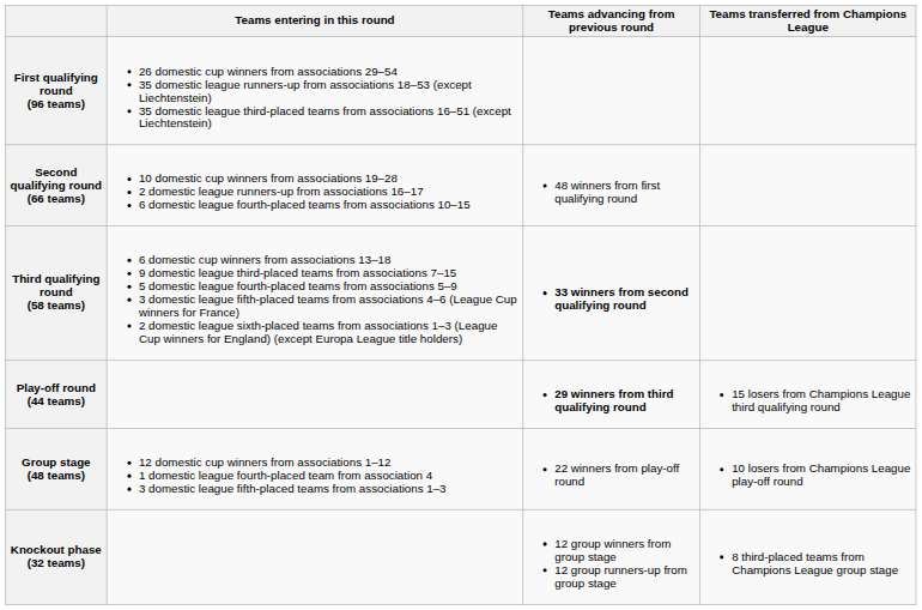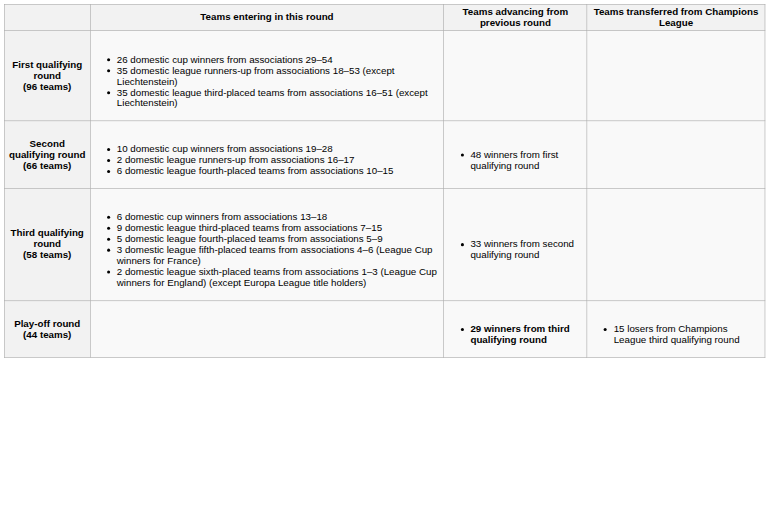 <table class="wikitable">
 <tr>
 <th></th>
 <th>Teams entering in this round</th>
 <th>Teams advancing from previous round</th>
 <th>Teams transferred from Champions League</th>
 </tr>
 <tr>
 <th>First qualifying round<br>(96 teams)</th>
 <td><br><ul><li>26 domestic cup winners from associations 29–54</li><li>35 domestic league runners-up from associations 18–53 (except Liechtenstein)</li><li>35 domestic league third-placed teams from associations 16–51 (except Liechtenstein)</li></ul></td>
 <td></td>
 <td></td>
 </tr>
 <tr>
 <th>Second qualifying round<br>(66 teams)</th>
 <td><br><ul><li>10 domestic cup winners from associations 19–28</li><li>2 domestic league runners-up from associations 16–17</li><li>6 domestic league fourth-placed teams from associations 10–15</li></ul></td>
 <td><br><ul><li>48 winners from first qualifying round</li></ul></td>
 <td></td>
 </tr>
 <tr>
 <th>Third qualifying round<br>(58 teams)</th>
 <td><br><ul><li>6 domestic cup winners from associations 13–18</li><li>9 domestic league third-placed teams from associations 7–15</li><li>5 domestic league fourth-placed teams from associations 5–9</li><li>3 domestic league fifth-placed teams from associations 4–6 (League Cup winners for France)</li><li>2 domestic league sixth-placed teams from associations 1–3 (League Cup winners for England) (except Europa League title holders)</li></ul></td>
-<td><strong><br><ul><li>33 winners from second qualifying round</li></ul></strong></td>
+<td><br><ul><li>33 winners from second qualifying round</li></ul></td>
 <td></td>
 </tr>
 <tr>
 <th>Play-off round<br>(44 teams)</th>
 <td></td>
 <td><strong><br><ul><li>29 winners from third qualifying round</li></ul></strong></td>
 <td><br><ul><li>15 losers from Champions League third qualifying round</li></ul></td>
 </tr>
-<tr>
-<th>Group stage<br>(48 teams)</th>
-<td><br><ul><li>12 domestic cup winners from associations 1–12</li><li>1 domestic league fourth-placed team from association 4</li><li>3 domestic league fifth-placed teams from associations 1–3</li></ul></td>
-<td><br><ul><li>22 winners from play-off round</li></ul></td>
-<td><br><ul><li>10 losers from Champions League play-off round</li></ul></td>
-</tr>
-<tr>
-<th>Knockout phase<br>(32 teams)</th>
-<td></td>
-<td><br><ul><li>12 group winners from group stage</li><li>12 group runners-up from group stage</li></ul></td>
-<td><br><ul><li>8 third-placed teams from Champions League group stage</li></ul></td>
-</tr>
 </table>
